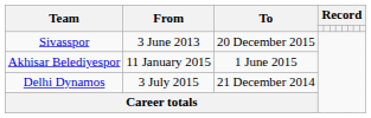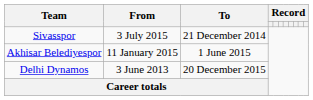 <table class="wikitable" style="text-align: center">
 <tr>
 <th rowspan=2>Team</th>
 <th rowspan=2>From</th>
 <th rowspan=2>To</th>
 <th colspan=8>Record</th>
 </tr>
 <tr>
 <th></th>
 <th></th>
 <th></th>
 <th></th>
 <th></th>
 <th></th>
 <th></th>
 <th></th>
 </tr>
 <tr>
 <td><a href='#'>Sivasspor</a></td>
-<td>3 June 2013</td>
-<td>20 December 2015<br></td>
+<td>3 July 2015</td>
+<td>21 December 2014<br></td>
 </tr>
 <tr>
 <td><a href='#'>Akhisar Belediyespor</a></td>
 <td>11 January 2015</td>
 <td>1 June 2015<br></td>
 </tr>
 <tr>
 <td><a href='#'>Delhi Dynamos</a></td>
-<td>3 July 2015</td>
-<td>21 December 2014<br></td>
+<td>3 June 2013</td>
+<td>20 December 2015<br></td>
 </tr>
 <tr>
 <th colspan=3>Career totals<br></th>
 </tr>
 </table>
